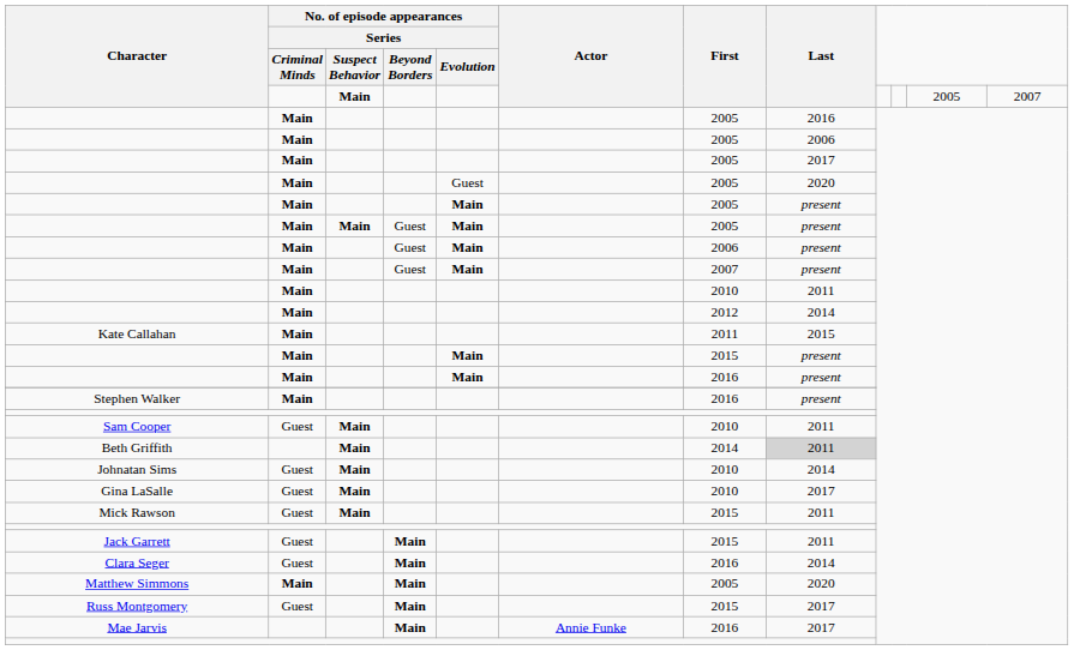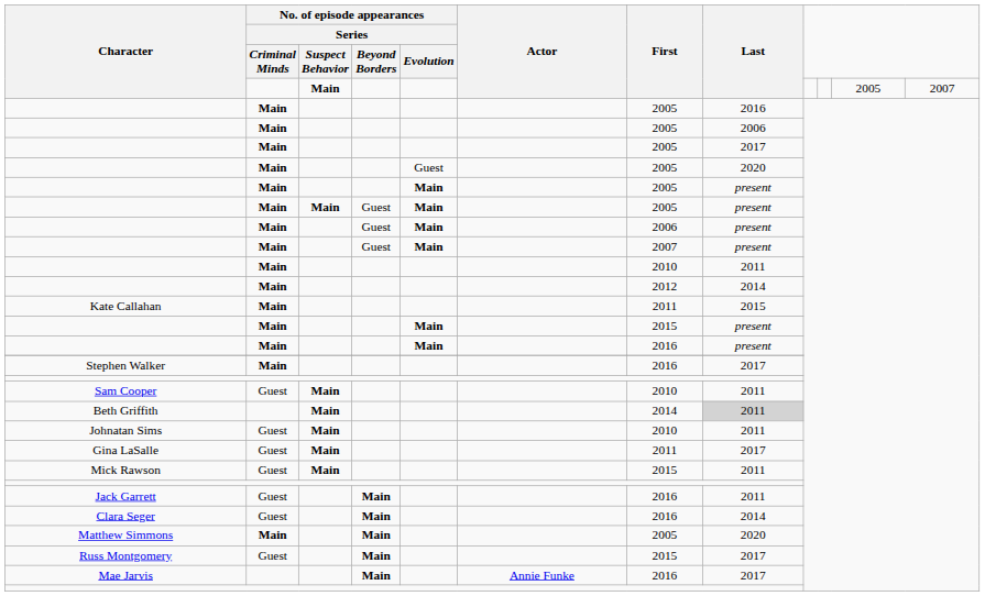 <table class="wikitable sortable plainrowheaders" style="text-align:center;">
 <tr>
 <th scope="col" rowspan="4">Character</th>
 <th scope="col" colspan="4" data-sort-type="number">No. of episode appearances</th>
 <th scope="col" rowspan="4">Actor</th>
 <th scope="col" rowspan="4" data-sort-type="number">First</th>
 <th scope="col" rowspan="4" data-sort-type="number">Last</th>
 </tr>
 <tr>
 <th scope="col" colspan="4">Series</th>
 </tr>
 <tr>
 <th scope="col" style="width:5%; "><em>Criminal Minds</em></th>
 <th scope="col" style="width:5%;"><em>Suspect Behavior</em></th>
 <th scope="col" style="width:5%;"><em>Beyond Borders</em></th>
 <th scope="col" style="width:5%;"><em>Evolution</em></th>
 </tr>
 <tr>
 <td scope="row"></td>
 <td style=""><strong>Main</strong></td>
 <td></td>
 <td></td>
 <td></td>
 <td></td>
 <td>2005</td>
 <td>2007</td>
 </tr>
 <tr>
 <td scope="row"></td>
 <td style=""><strong>Main</strong></td>
 <td></td>
 <td></td>
 <td></td>
 <td></td>
 <td>2005</td>
 <td>2016</td>
 </tr>
 <tr>
 <td scope="row"></td>
 <td style=""><strong>Main</strong></td>
 <td></td>
 <td></td>
 <td></td>
 <td></td>
 <td>2005</td>
 <td>2006</td>
 </tr>
 <tr>
 <td scope="row"></td>
 <td style=""><strong>Main</strong></td>
 <td></td>
 <td></td>
 <td></td>
 <td></td>
 <td>2005</td>
 <td>2017</td>
 </tr>
 <tr>
 <td scope="row"></td>
 <td style=""><strong>Main</strong></td>
 <td></td>
 <td></td>
 <td style="">Guest</td>
 <td></td>
 <td>2005</td>
 <td>2020</td>
 </tr>
 <tr>
 <td scope="row"></td>
 <td style=""><strong>Main</strong></td>
 <td></td>
 <td></td>
 <td style=""><strong>Main</strong></td>
 <td></td>
 <td>2005</td>
 <td><em>present</em></td>
 </tr>
 <tr>
 <td scope="row"></td>
 <td style=""><strong>Main</strong></td>
 <td style=""><strong>Main</strong></td>
 <td style="">Guest</td>
 <td style=""><strong>Main</strong></td>
 <td></td>
 <td>2005</td>
 <td><em>present</em></td>
 </tr>
 <tr>
 <td scope="row"></td>
 <td style=""><strong>Main</strong></td>
 <td></td>
 <td style="">Guest</td>
 <td style=""><strong>Main</strong></td>
 <td></td>
 <td>2006</td>
 <td><em>present</em></td>
 </tr>
 <tr>
 <td scope="row"></td>
 <td style=""><strong>Main</strong></td>
 <td></td>
 <td style="">Guest</td>
 <td style=""><strong>Main</strong></td>
 <td></td>
 <td>2007</td>
 <td><em>present</em></td>
 </tr>
 <tr>
 <td scope="row"></td>
 <td style=""><strong>Main</strong></td>
 <td></td>
 <td></td>
 <td></td>
 <td></td>
 <td>2010</td>
 <td>2011</td>
 </tr>
 <tr>
 <td scope="row"></td>
 <td style=""><strong>Main</strong></td>
 <td></td>
 <td></td>
 <td></td>
 <td></td>
 <td>2012</td>
 <td>2014</td>
 </tr>
 <tr>
 <td scope="row">Kate Callahan</td>
 <td style=""><strong>Main</strong></td>
 <td></td>
 <td></td>
 <td></td>
 <td></td>
 <td>2011</td>
 <td>2015</td>
 </tr>
 <tr>
 <td scope="row"></td>
 <td style=""><strong>Main</strong></td>
 <td></td>
 <td></td>
 <td style=""><strong>Main</strong></td>
 <td></td>
 <td>2015</td>
 <td><em>present</em></td>
 </tr>
 <tr>
 <td scope="row"></td>
 <td style=""><strong>Main</strong></td>
 <td></td>
 <td></td>
 <td style=""><strong>Main</strong></td>
 <td></td>
 <td>2016</td>
 <td><em>present</em></td>
 </tr>
 <tr>
 </tr>
 <tr>
 <td scope="row">Stephen Walker</td>
 <td style=""><strong>Main</strong></td>
 <td></td>
 <td></td>
 <td></td>
 <td></td>
 <td>2016</td>
-<td><em>present</em></td>
+<td>2017</td>
 </tr>
 <tr>
 <td style="" colspan="8"></td>
 </tr>
 <tr>
 <td scope="row"><a href='#'>Sam Cooper</a></td>
 <td style="">Guest</td>
 <td style=""><strong>Main</strong></td>
 <td></td>
 <td></td>
 <td></td>
 <td>2010</td>
 <td>2011</td>
 </tr>
 <tr>
 <td scope="row">Beth Griffith</td>
 <td></td>
 <td style=""><strong>Main</strong></td>
 <td></td>
 <td></td>
 <td></td>
 <td>2014</td>
 <td style="background: lightgrey;">2011</td>
 </tr>
 <tr>
 <td scope="row">Johnatan Sims</td>
 <td style="">Guest</td>
 <td style=""><strong>Main</strong></td>
 <td></td>
 <td></td>
 <td></td>
 <td>2010</td>
-<td>2014</td>
+<td>2011</td>
 </tr>
 <tr>
 <td scope="row">Gina LaSalle</td>
 <td style="">Guest</td>
 <td style=""><strong>Main</strong></td>
 <td></td>
 <td></td>
 <td></td>
-<td>2010</td>
+<td>2011</td>
 <td>2017</td>
 </tr>
 <tr>
 <td scope="row">Mick Rawson</td>
 <td style="">Guest</td>
 <td style=""><strong>Main</strong></td>
 <td></td>
 <td></td>
 <td></td>
 <td>2015</td>
 <td>2011</td>
 </tr>
 <tr>
 <td style="" colspan="8"></td>
 </tr>
 <tr>
 <td scope="row"><a href='#'>Jack Garrett</a></td>
 <td style="">Guest</td>
 <td></td>
 <td style=""><strong>Main</strong></td>
 <td></td>
 <td></td>
-<td>2015</td>
+<td>2016</td>
 <td>2011</td>
 </tr>
 <tr>
 <td scope="row"><a href='#'>Clara Seger</a></td>
 <td style="">Guest</td>
 <td></td>
 <td style=""><strong>Main</strong></td>
 <td></td>
 <td></td>
 <td>2016</td>
 <td>2014</td>
 </tr>
 <tr>
 <td scope="row"><a href='#'>Matthew Simmons</a></td>
 <td style=""><strong>Main</strong></td>
 <td></td>
 <td style=""><strong>Main</strong></td>
 <td></td>
 <td></td>
 <td>2005</td>
 <td>2020</td>
 </tr>
 <tr>
 <td scope="row"><a href='#'>Russ Montgomery</a></td>
 <td style="">Guest</td>
 <td></td>
 <td style=""><strong>Main</strong></td>
 <td></td>
 <td></td>
 <td>2015</td>
 <td>2017</td>
 </tr>
 <tr>
 <td scope="row"><a href='#'>Mae Jarvis</a></td>
 <td></td>
 <td></td>
 <td style=""><strong>Main</strong></td>
 <td></td>
 <td><a href='#'>Annie Funke</a></td>
 <td>2016</td>
 <td>2017</td>
 </tr>
 <tr>
 <td style="" colspan="8"></td>
 </tr>
 </table>
